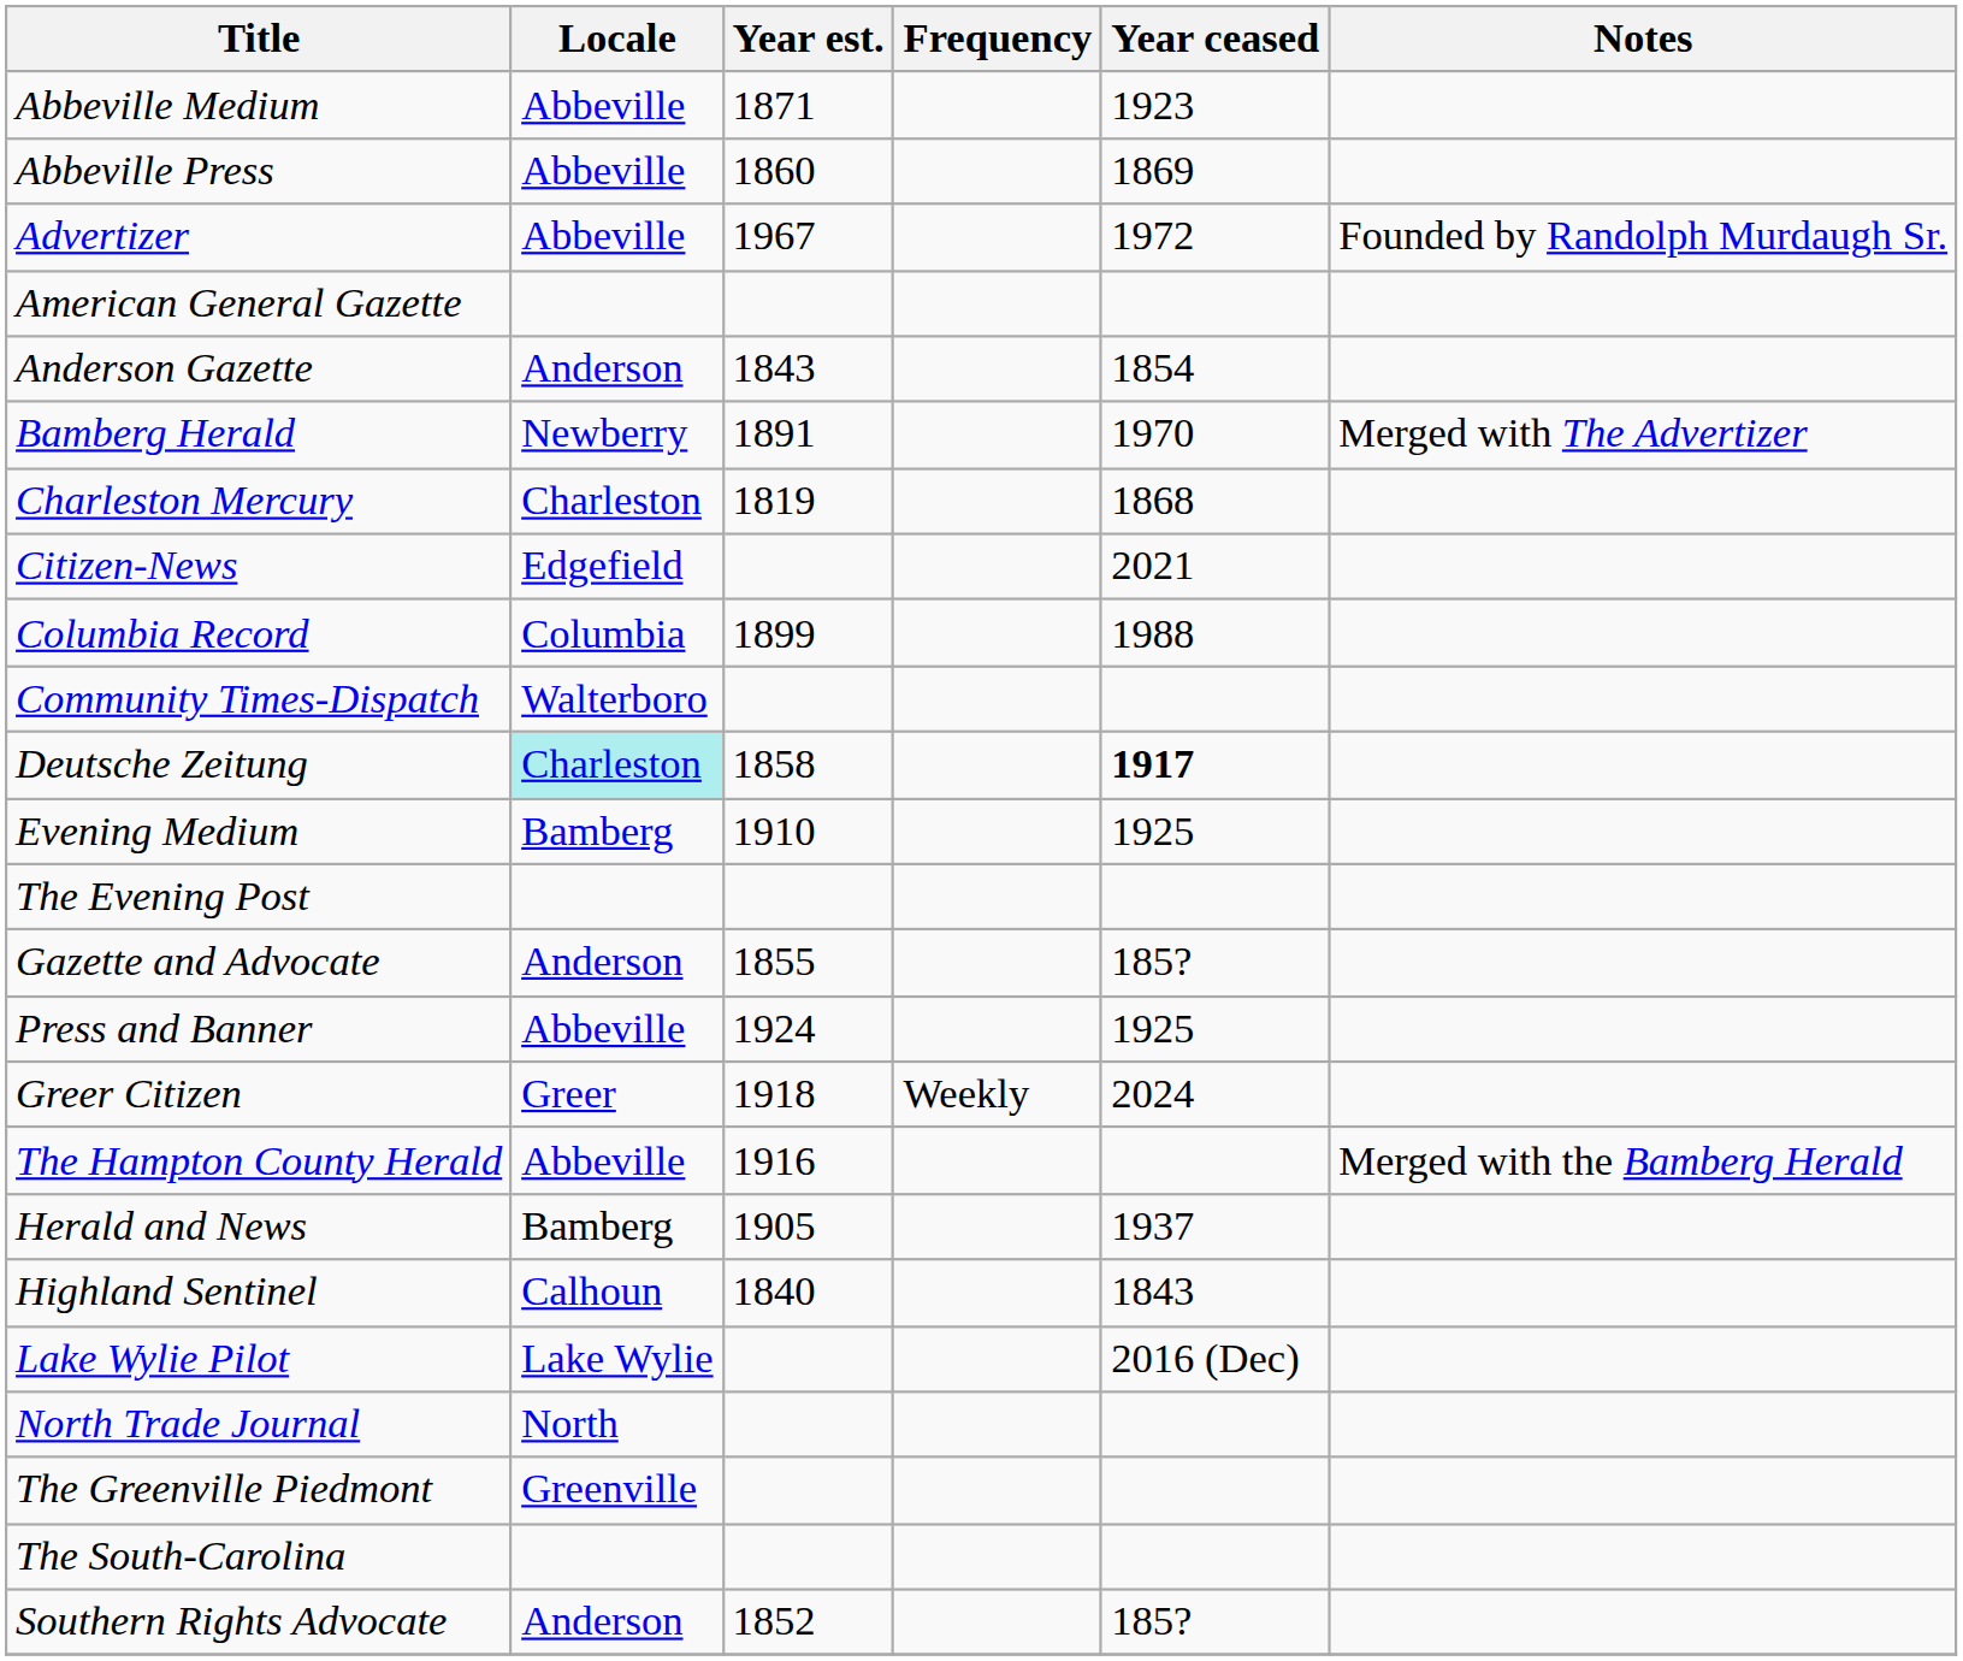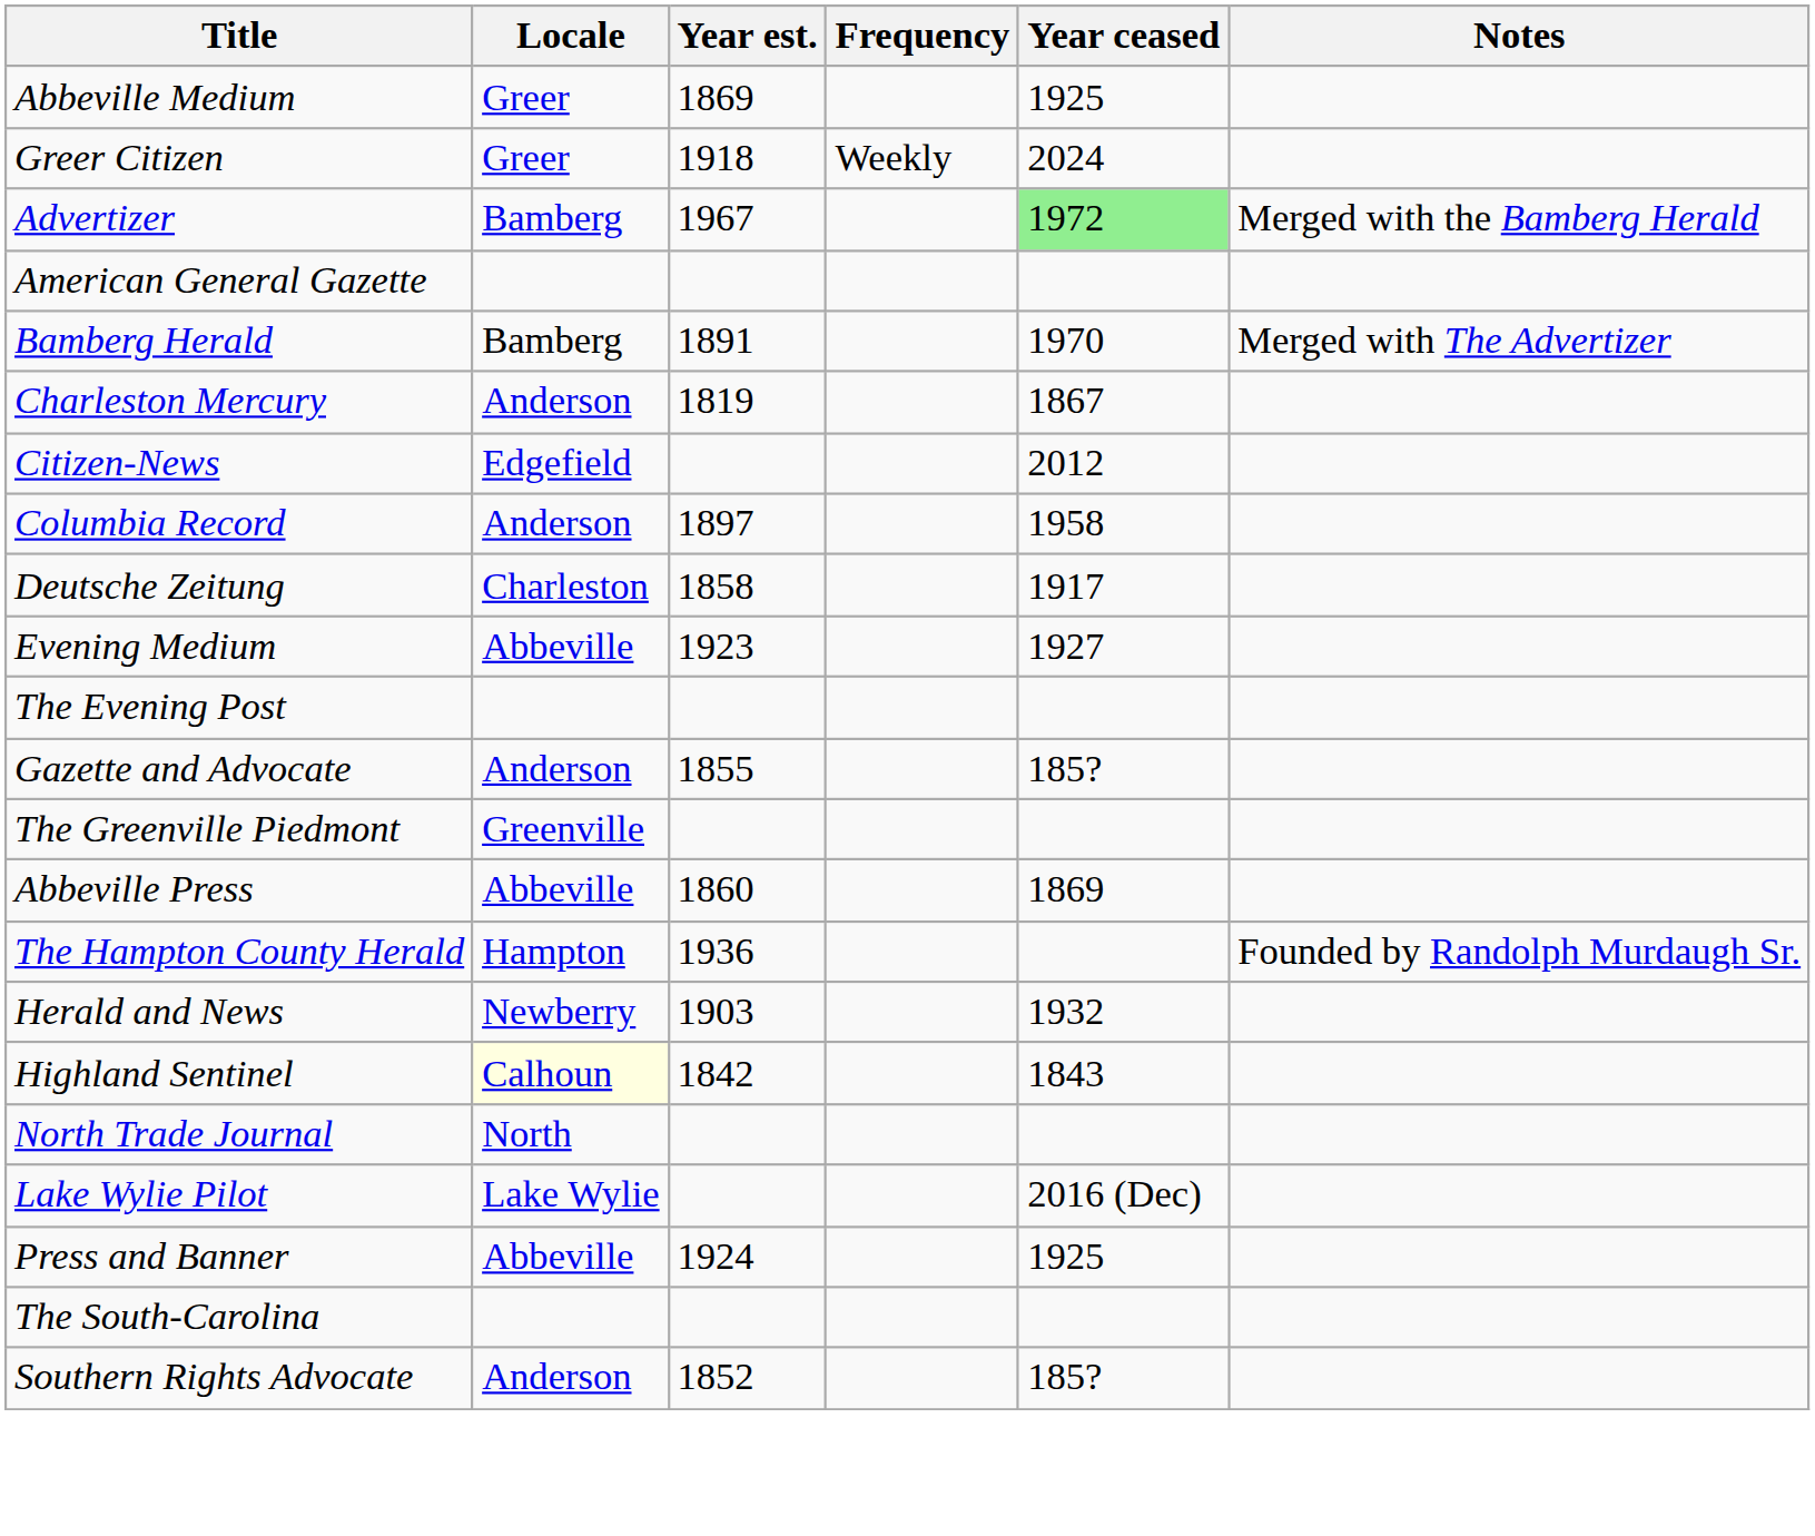 <table class="wikitable sortable">
 <tr>
 <th>Title</th>
 <th>Locale</th>
 <th>Year est.</th>
 <th>Frequency</th>
 <th>Year ceased</th>
 <th>Notes</th>
 </tr>
 <tr>
 <td><em>Abbeville Medium</em></td>
-<td><a href='#'>Abbeville</a></td>
-<td>1871</td>
+<td><a href='#'>Greer</a></td>
+<td>1869</td>
 <td></td>
-<td>1923</td>
+<td>1925</td>
 <td></td>
 </tr>
 <tr>
-<td><em>Abbeville Press</em></td>
-<td><a href='#'>Abbeville</a></td>
-<td>1860</td>
-<td></td>
-<td>1869</td>
+<td><em>Greer Citizen</em></td>
+<td><a href='#'>Greer</a></td>
+<td>1918</td>
+<td>Weekly</td>
+<td>2024</td>
 <td></td>
 </tr>
 <tr>
 <td><em><a href='#'>Advertizer</a></em></td>
-<td><a href='#'>Abbeville</a></td>
+<td><a href='#'>Bamberg</a></td>
 <td>1967</td>
 <td></td>
-<td>1972</td>
-<td>Founded by <a href='#'>Randolph Murdaugh Sr.</a></td>
+<td style="background: lightgreen;">1972</td>
+<td>Merged with the <em><a href='#'>Bamberg Herald</a></em></td>
 </tr>
 <tr>
 <td><em>American General Gazette</em></td>
 <td></td>
 <td></td>
 <td></td>
 <td></td>
 <td></td>
 </tr>
 <tr>
-<td><em>Anderson Gazette</em></td>
-<td><a href='#'>Anderson</a></td>
-<td>1843</td>
-<td></td>
-<td>1854</td>
-<td></td>
-</tr>
-<tr>
 <td><em><a href='#'>Bamberg Herald</a></em></td>
-<td><a href='#'>Newberry</a></td>
+<td>Bamberg</td>
 <td>1891</td>
 <td></td>
 <td>1970</td>
 <td>Merged with <em><a href='#'>The Advertizer</a></em></td>
 </tr>
 <tr>
 <td><em><a href='#'>Charleston Mercury</a></em></td>
-<td><a href='#'>Charleston</a></td>
+<td><a href='#'>Anderson</a></td>
 <td>1819</td>
 <td></td>
-<td>1868</td>
+<td>1867</td>
 <td></td>
 </tr>
 <tr>
 <td><em><a href='#'>Citizen-News</a></em></td>
 <td><a href='#'>Edgefield</a></td>
 <td></td>
 <td></td>
-<td>2021</td>
+<td>2012</td>
 <td></td>
 </tr>
 <tr>
 <td><em><a href='#'>Columbia Record</a></em></td>
-<td><a href='#'>Columbia</a></td>
-<td>1899</td>
+<td><a href='#'>Anderson</a></td>
+<td>1897</td>
 <td></td>
-<td>1988</td>
-<td></td>
-</tr>
-<tr>
-<td><em><a href='#'>Community Times-Dispatch</a></em></td>
-<td><a href='#'>Walterboro</a></td>
-<td></td>
-<td></td>
-<td></td>
+<td>1958</td>
 <td></td>
 </tr>
 <tr>
 <td><em>Deutsche Zeitung</em></td>
-<td style="background: paleturquoise;"><a href='#'>Charleston</a></td>
+<td><a href='#'>Charleston</a></td>
 <td>1858</td>
 <td></td>
-<td><strong>1917</strong></td>
+<td>1917</td>
 <td></td>
 </tr>
 <tr>
 <td><em>Evening Medium</em></td>
-<td><a href='#'>Bamberg</a></td>
-<td>1910</td>
+<td><a href='#'>Abbeville</a></td>
+<td>1923</td>
 <td></td>
-<td>1925</td>
+<td>1927</td>
 <td></td>
 </tr>
 <tr>
 <td><em>The Evening Post</em></td>
 <td></td>
 <td></td>
 <td></td>
 <td></td>
 <td></td>
 </tr>
 <tr>
 <td><em>Gazette and Advocate</em></td>
 <td><a href='#'>Anderson</a></td>
 <td>1855</td>
 <td></td>
 <td>185?</td>
 <td></td>
 </tr>
 <tr>
-<td><em>Press and Banner</em></td>
-<td><a href='#'>Abbeville</a></td>
-<td>1924</td>
+<td><em>The Greenville Piedmont</em></td>
+<td><a href='#'>Greenville</a></td>
 <td></td>
-<td>1925</td>
+<td></td>
+<td></td>
 <td></td>
 </tr>
 <tr>
-<td><em>Greer Citizen</em></td>
-<td><a href='#'>Greer</a></td>
-<td>1918</td>
-<td>Weekly</td>
-<td>2024</td>
+<td><em>Abbeville Press</em></td>
+<td><a href='#'>Abbeville</a></td>
+<td>1860</td>
+<td></td>
+<td>1869</td>
 <td></td>
 </tr>
 <tr>
 <td><em><a href='#'>The Hampton County Herald</a></em></td>
-<td><a href='#'>Abbeville</a></td>
-<td>1916</td>
+<td><a href='#'>Hampton</a></td>
+<td>1936</td>
 <td></td>
 <td></td>
-<td>Merged with the <em><a href='#'>Bamberg Herald</a></em></td>
+<td>Founded by <a href='#'>Randolph Murdaugh Sr.</a></td>
 </tr>
 <tr>
 <td><em>Herald and News</em></td>
-<td>Bamberg</td>
-<td>1905</td>
+<td><a href='#'>Newberry</a></td>
+<td>1903</td>
 <td></td>
-<td>1937</td>
+<td>1932</td>
 <td></td>
 </tr>
 <tr>
 <td><em>Highland Sentinel</em></td>
-<td><a href='#'>Calhoun</a></td>
-<td>1840</td>
+<td style="background: lightyellow;"><a href='#'>Calhoun</a></td>
+<td>1842</td>
 <td></td>
 <td>1843</td>
+<td></td>
+</tr>
+<tr>
+<td><em><a href='#'>North Trade Journal</a></em></td>
+<td><a href='#'>North</a></td>
+<td></td>
+<td></td>
+<td></td>
 <td></td>
 </tr>
 <tr>
 <td><em><a href='#'>Lake Wylie Pilot</a></em></td>
 <td><a href='#'>Lake Wylie</a></td>
 <td></td>
 <td></td>
 <td>2016 (Dec)</td>
 <td></td>
 </tr>
 <tr>
-<td><em><a href='#'>North Trade Journal</a></em></td>
-<td><a href='#'>North</a></td>
+<td><em>Press and Banner</em></td>
+<td><a href='#'>Abbeville</a></td>
+<td>1924</td>
 <td></td>
-<td></td>
-<td></td>
-<td></td>
-</tr>
-<tr>
-<td><em>The Greenville Piedmont</em></td>
-<td><a href='#'>Greenville</a></td>
-<td></td>
-<td></td>
-<td></td>
+<td>1925</td>
 <td></td>
 </tr>
 <tr>
 <td><em>The South-Carolina</em></td>
 <td></td>
 <td></td>
 <td></td>
 <td></td>
 <td></td>
 </tr>
 <tr>
 <td><em>Southern Rights Advocate</em></td>
 <td><a href='#'>Anderson</a></td>
 <td>1852</td>
 <td></td>
 <td>185?</td>
 <td></td>
 </tr>
 <tr>
 </tr>
 </table>
